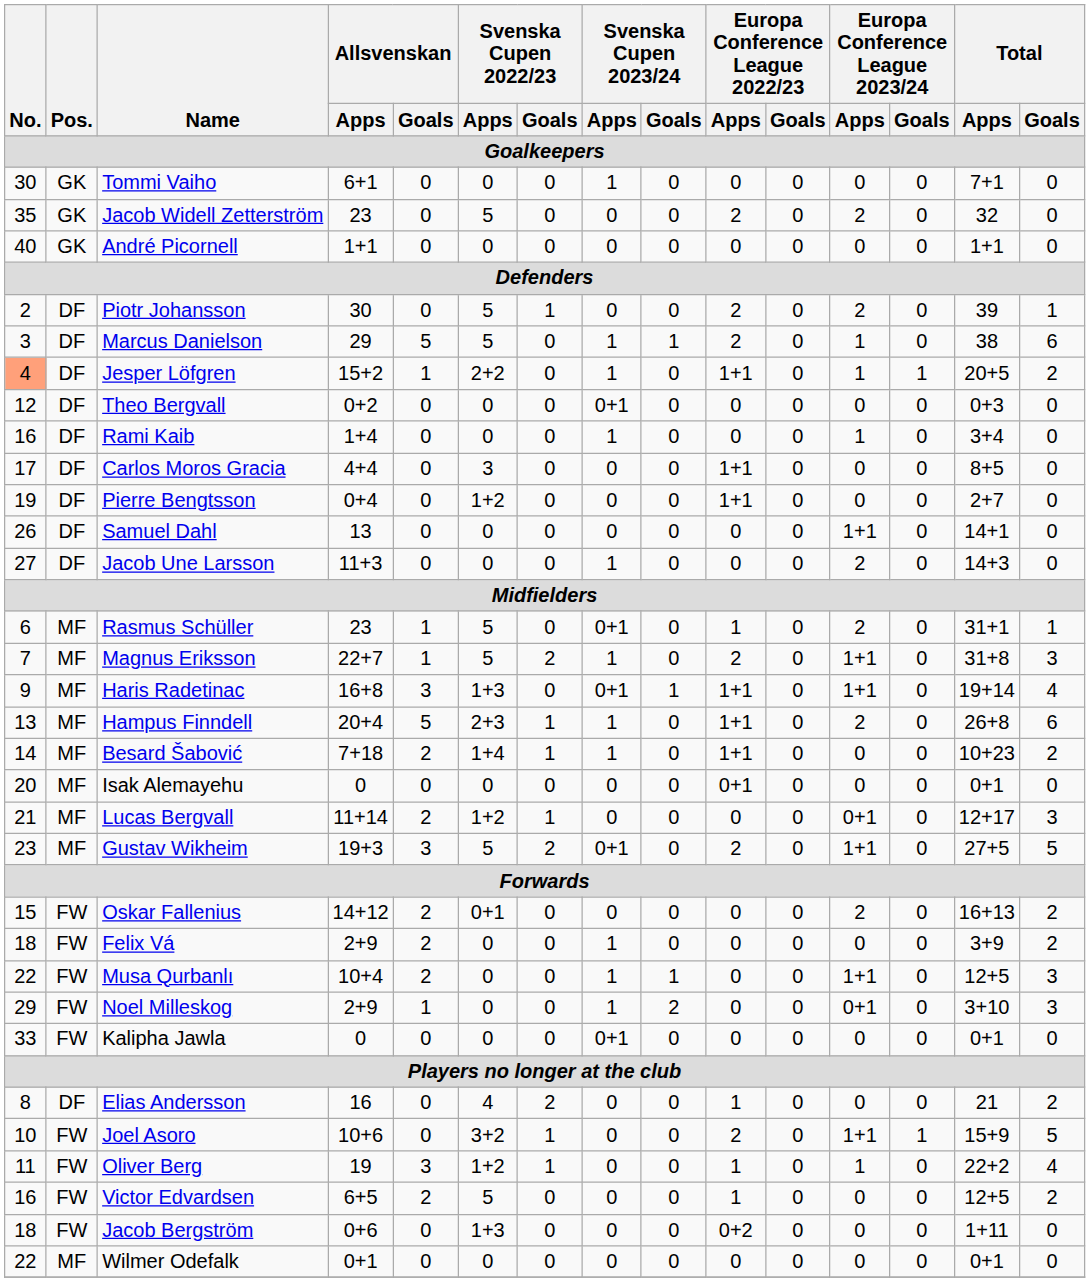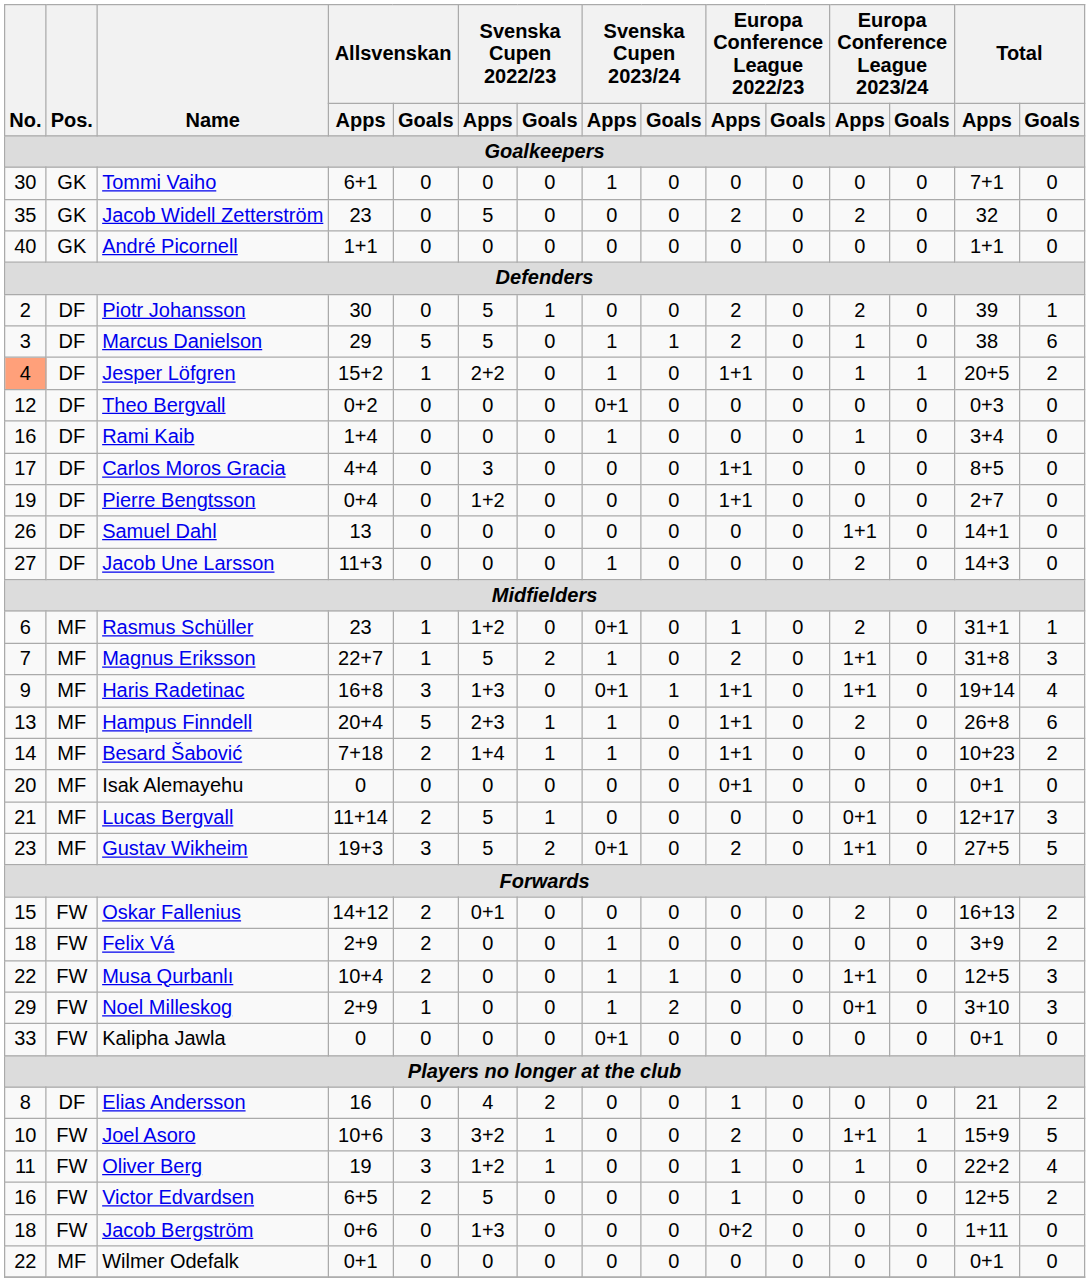 <table class="wikitable sortable" style="text-align:center">
 <tr>
 <th rowspan="2" style="vertical-align:bottom;">No.</th>
 <th rowspan="2" style="vertical-align:bottom;">Pos.</th>
 <th rowspan="2" style="vertical-align:bottom;">Name</th>
 <th colspan="2" style="width:85px;">Allsvenskan</th>
 <th colspan="2" style="width:85px;">Svenska Cupen 2022/23</th>
 <th colspan="2" style="width:85px;">Svenska Cupen 2023/24</th>
 <th colspan="2" style="width:85px;">Europa Conference League 2022/23</th>
 <th colspan="2" style="width:85px;">Europa Conference League 2023/24</th>
 <th colspan="2" style="width:85px;">Total</th>
 </tr>
 <tr>
 <th>Apps</th>
 <th>Goals</th>
 <th>Apps</th>
 <th>Goals</th>
 <th>Apps</th>
 <th>Goals</th>
 <th>Apps</th>
 <th>Goals</th>
 <th>Apps</th>
 <th>Goals</th>
 <th>Apps</th>
 <th>Goals</th>
 </tr>
 <tr>
 <th colspan=16 style=background:#dcdcdc; text-align:center><em>Goalkeepers</em></th>
 </tr>
 <tr>
 <td>30</td>
 <td>GK</td>
 <td align="left"> <a href='#'>Tommi Vaiho</a></td>
 <td>6+1</td>
 <td>0</td>
 <td>0</td>
 <td>0</td>
 <td>1</td>
 <td>0</td>
 <td>0</td>
 <td>0</td>
 <td>0</td>
 <td>0</td>
 <td>7+1</td>
 <td>0</td>
 </tr>
 <tr>
 <td>35</td>
 <td>GK</td>
 <td align="left"> <a href='#'>Jacob Widell Zetterström</a></td>
 <td>23</td>
 <td>0</td>
 <td>5</td>
 <td>0</td>
 <td>0</td>
 <td>0</td>
 <td>2</td>
 <td>0</td>
 <td>2</td>
 <td>0</td>
 <td>32</td>
 <td>0</td>
 </tr>
 <tr>
 <td>40</td>
 <td>GK</td>
 <td align="left"> <a href='#'>André Picornell</a></td>
 <td>1+1</td>
 <td>0</td>
 <td>0</td>
 <td>0</td>
 <td>0</td>
 <td>0</td>
 <td>0</td>
 <td>0</td>
 <td>0</td>
 <td>0</td>
 <td>1+1</td>
 <td>0</td>
 </tr>
 <tr>
 <th colspan=16 style=background:#dcdcdc; text-align:center><em>Defenders</em></th>
 </tr>
 <tr>
 <td>2</td>
 <td>DF</td>
 <td align="left"> <a href='#'>Piotr Johansson</a></td>
 <td>30</td>
 <td>0</td>
 <td>5</td>
 <td>1</td>
 <td>0</td>
 <td>0</td>
 <td>2</td>
 <td>0</td>
 <td>2</td>
 <td>0</td>
 <td>39</td>
 <td>1</td>
 </tr>
 <tr>
 <td>3</td>
 <td>DF</td>
 <td align="left"> <a href='#'>Marcus Danielson</a></td>
 <td>29</td>
 <td>5</td>
 <td>5</td>
 <td>0</td>
 <td>1</td>
 <td>1</td>
 <td>2</td>
 <td>0</td>
 <td>1</td>
 <td>0</td>
 <td>38</td>
 <td>6</td>
 </tr>
 <tr>
 <td style="background: lightsalmon;">4</td>
 <td>DF</td>
 <td align="left"> <a href='#'>Jesper Löfgren</a></td>
 <td>15+2</td>
 <td>1</td>
 <td>2+2</td>
 <td>0</td>
 <td>1</td>
 <td>0</td>
 <td>1+1</td>
 <td>0</td>
 <td>1</td>
 <td>1</td>
 <td>20+5</td>
 <td>2</td>
 </tr>
 <tr>
 <td>12</td>
 <td>DF</td>
 <td align="left"> <a href='#'>Theo Bergvall</a></td>
 <td>0+2</td>
 <td>0</td>
 <td>0</td>
 <td>0</td>
 <td>0+1</td>
 <td>0</td>
 <td>0</td>
 <td>0</td>
 <td>0</td>
 <td>0</td>
 <td>0+3</td>
 <td>0</td>
 </tr>
 <tr>
 <td>16</td>
 <td>DF</td>
 <td align="left"> <a href='#'>Rami Kaib</a></td>
 <td>1+4</td>
 <td>0</td>
 <td>0</td>
 <td>0</td>
 <td>1</td>
 <td>0</td>
 <td>0</td>
 <td>0</td>
 <td>1</td>
 <td>0</td>
 <td>3+4</td>
 <td>0</td>
 </tr>
 <tr>
 <td>17</td>
 <td>DF</td>
 <td align="left"> <a href='#'>Carlos Moros Gracia</a></td>
 <td>4+4</td>
 <td>0</td>
 <td>3</td>
 <td>0</td>
 <td>0</td>
 <td>0</td>
 <td>1+1</td>
 <td>0</td>
 <td>0</td>
 <td>0</td>
 <td>8+5</td>
 <td>0</td>
 </tr>
 <tr>
 <td>19</td>
 <td>DF</td>
 <td align="left"> <a href='#'>Pierre Bengtsson</a></td>
 <td>0+4</td>
 <td>0</td>
 <td>1+2</td>
 <td>0</td>
 <td>0</td>
 <td>0</td>
 <td>1+1</td>
 <td>0</td>
 <td>0</td>
 <td>0</td>
 <td>2+7</td>
 <td>0</td>
 </tr>
 <tr>
 <td>26</td>
 <td>DF</td>
 <td align="left"> <a href='#'>Samuel Dahl</a></td>
 <td>13</td>
 <td>0</td>
 <td>0</td>
 <td>0</td>
 <td>0</td>
 <td>0</td>
 <td>0</td>
 <td>0</td>
 <td>1+1</td>
 <td>0</td>
 <td>14+1</td>
 <td>0</td>
 </tr>
 <tr>
 <td>27</td>
 <td>DF</td>
 <td align="left"> <a href='#'>Jacob Une Larsson</a></td>
 <td>11+3</td>
 <td>0</td>
 <td>0</td>
 <td>0</td>
 <td>1</td>
 <td>0</td>
 <td>0</td>
 <td>0</td>
 <td>2</td>
 <td>0</td>
 <td>14+3</td>
 <td>0</td>
 </tr>
 <tr>
 <th colspan=16 style=background:#dcdcdc; text-align:center><em>Midfielders</em></th>
 </tr>
 <tr>
 <td>6</td>
 <td>MF</td>
 <td align="left"> <a href='#'>Rasmus Schüller</a></td>
 <td>23</td>
 <td>1</td>
-<td>5</td>
+<td>1+2</td>
 <td>0</td>
 <td>0+1</td>
 <td>0</td>
 <td>1</td>
 <td>0</td>
 <td>2</td>
 <td>0</td>
 <td>31+1</td>
 <td>1</td>
 </tr>
 <tr>
 <td>7</td>
 <td>MF</td>
 <td align="left"> <a href='#'>Magnus Eriksson</a></td>
 <td>22+7</td>
 <td>1</td>
 <td>5</td>
 <td>2</td>
 <td>1</td>
 <td>0</td>
 <td>2</td>
 <td>0</td>
 <td>1+1</td>
 <td>0</td>
 <td>31+8</td>
 <td>3</td>
 </tr>
 <tr>
 <td>9</td>
 <td>MF</td>
 <td align="left"> <a href='#'>Haris Radetinac</a></td>
 <td>16+8</td>
 <td>3</td>
 <td>1+3</td>
 <td>0</td>
 <td>0+1</td>
 <td>1</td>
 <td>1+1</td>
 <td>0</td>
 <td>1+1</td>
 <td>0</td>
 <td>19+14</td>
 <td>4</td>
 </tr>
 <tr>
 <td>13</td>
 <td>MF</td>
 <td align="left"> <a href='#'>Hampus Finndell</a></td>
 <td>20+4</td>
 <td>5</td>
 <td>2+3</td>
 <td>1</td>
 <td>1</td>
 <td>0</td>
 <td>1+1</td>
 <td>0</td>
 <td>2</td>
 <td>0</td>
 <td>26+8</td>
 <td>6</td>
 </tr>
 <tr>
 <td>14</td>
 <td>MF</td>
 <td align="left"> <a href='#'>Besard Šabović</a></td>
 <td>7+18</td>
 <td>2</td>
 <td>1+4</td>
 <td>1</td>
 <td>1</td>
 <td>0</td>
 <td>1+1</td>
 <td>0</td>
 <td>0</td>
 <td>0</td>
 <td>10+23</td>
 <td>2</td>
 </tr>
 <tr>
 <td>20</td>
 <td>MF</td>
 <td align="left"> Isak Alemayehu</td>
 <td>0</td>
 <td>0</td>
 <td>0</td>
 <td>0</td>
 <td>0</td>
 <td>0</td>
 <td>0+1</td>
 <td>0</td>
 <td>0</td>
 <td>0</td>
 <td>0+1</td>
 <td>0</td>
 </tr>
 <tr>
 <td>21</td>
 <td>MF</td>
 <td align="left"> <a href='#'>Lucas Bergvall</a></td>
 <td>11+14</td>
 <td>2</td>
-<td>1+2</td>
+<td>5</td>
 <td>1</td>
 <td>0</td>
 <td>0</td>
 <td>0</td>
 <td>0</td>
 <td>0+1</td>
 <td>0</td>
 <td>12+17</td>
 <td>3</td>
 </tr>
 <tr>
 <td>23</td>
 <td>MF</td>
 <td align="left"> <a href='#'>Gustav Wikheim</a></td>
 <td>19+3</td>
 <td>3</td>
 <td>5</td>
 <td>2</td>
 <td>0+1</td>
 <td>0</td>
 <td>2</td>
 <td>0</td>
 <td>1+1</td>
 <td>0</td>
 <td>27+5</td>
 <td>5</td>
 </tr>
 <tr>
 <th colspan=16 style=background:#dcdcdc; text-align:center><em>Forwards</em></th>
 </tr>
 <tr>
 <td>15</td>
 <td>FW</td>
 <td align="left"> <a href='#'>Oskar Fallenius</a></td>
 <td>14+12</td>
 <td>2</td>
 <td>0+1</td>
 <td>0</td>
 <td>0</td>
 <td>0</td>
 <td>0</td>
 <td>0</td>
 <td>2</td>
 <td>0</td>
 <td>16+13</td>
 <td>2</td>
 </tr>
 <tr>
 <td>18</td>
 <td>FW</td>
 <td align="left"> <a href='#'>Felix Vá</a></td>
 <td>2+9</td>
 <td>2</td>
 <td>0</td>
 <td>0</td>
 <td>1</td>
 <td>0</td>
 <td>0</td>
 <td>0</td>
 <td>0</td>
 <td>0</td>
 <td>3+9</td>
 <td>2</td>
 </tr>
 <tr>
 <td>22</td>
 <td>FW</td>
 <td align="left"> <a href='#'>Musa Qurbanlı</a></td>
 <td>10+4</td>
 <td>2</td>
 <td>0</td>
 <td>0</td>
 <td>1</td>
 <td>1</td>
 <td>0</td>
 <td>0</td>
 <td>1+1</td>
 <td>0</td>
 <td>12+5</td>
 <td>3</td>
 </tr>
 <tr>
 <td>29</td>
 <td>FW</td>
 <td align="left"> <a href='#'>Noel Milleskog</a></td>
 <td>2+9</td>
 <td>1</td>
 <td>0</td>
 <td>0</td>
 <td>1</td>
 <td>2</td>
 <td>0</td>
 <td>0</td>
 <td>0+1</td>
 <td>0</td>
 <td>3+10</td>
 <td>3</td>
 </tr>
 <tr>
 <td>33</td>
 <td>FW</td>
 <td align="left"> Kalipha Jawla</td>
 <td>0</td>
 <td>0</td>
 <td>0</td>
 <td>0</td>
 <td>0+1</td>
 <td>0</td>
 <td>0</td>
 <td>0</td>
 <td>0</td>
 <td>0</td>
 <td>0+1</td>
 <td>0</td>
 </tr>
 <tr>
 <th colspan=16 style=background:#dcdcdc; text-align:center><em>Players no longer at the club</em></th>
 </tr>
 <tr>
 <td>8</td>
 <td>DF</td>
 <td align="left"> <a href='#'>Elias Andersson</a></td>
 <td>16</td>
 <td>0</td>
 <td>4</td>
 <td>2</td>
 <td>0</td>
 <td>0</td>
 <td>1</td>
 <td>0</td>
 <td>0</td>
 <td>0</td>
 <td>21</td>
 <td>2</td>
 </tr>
 <tr>
 <td>10</td>
 <td>FW</td>
 <td align="left"> <a href='#'>Joel Asoro</a></td>
 <td>10+6</td>
-<td>0</td>
+<td>3</td>
 <td>3+2</td>
 <td>1</td>
 <td>0</td>
 <td>0</td>
 <td>2</td>
 <td>0</td>
 <td>1+1</td>
 <td>1</td>
 <td>15+9</td>
 <td>5</td>
 </tr>
 <tr>
 <td>11</td>
 <td>FW</td>
 <td align="left"> <a href='#'>Oliver Berg</a></td>
 <td>19</td>
 <td>3</td>
 <td>1+2</td>
 <td>1</td>
 <td>0</td>
 <td>0</td>
 <td>1</td>
 <td>0</td>
 <td>1</td>
 <td>0</td>
 <td>22+2</td>
 <td>4</td>
 </tr>
 <tr>
 <td>16</td>
 <td>FW</td>
 <td align="left"> <a href='#'>Victor Edvardsen</a></td>
 <td>6+5</td>
 <td>2</td>
 <td>5</td>
 <td>0</td>
 <td>0</td>
 <td>0</td>
 <td>1</td>
 <td>0</td>
 <td>0</td>
 <td>0</td>
 <td>12+5</td>
 <td>2</td>
 </tr>
 <tr>
 <td>18</td>
 <td>FW</td>
 <td align="left"> <a href='#'>Jacob Bergström</a></td>
 <td>0+6</td>
 <td>0</td>
 <td>1+3</td>
 <td>0</td>
 <td>0</td>
 <td>0</td>
 <td>0+2</td>
 <td>0</td>
 <td>0</td>
 <td>0</td>
 <td>1+11</td>
 <td>0</td>
 </tr>
 <tr>
 <td>22</td>
 <td>MF</td>
 <td align="left"> Wilmer Odefalk</td>
 <td>0+1</td>
 <td>0</td>
 <td>0</td>
 <td>0</td>
 <td>0</td>
 <td>0</td>
 <td>0</td>
 <td>0</td>
 <td>0</td>
 <td>0</td>
 <td>0+1</td>
 <td>0</td>
 </tr>
 <tr>
 </tr>
 </table>
